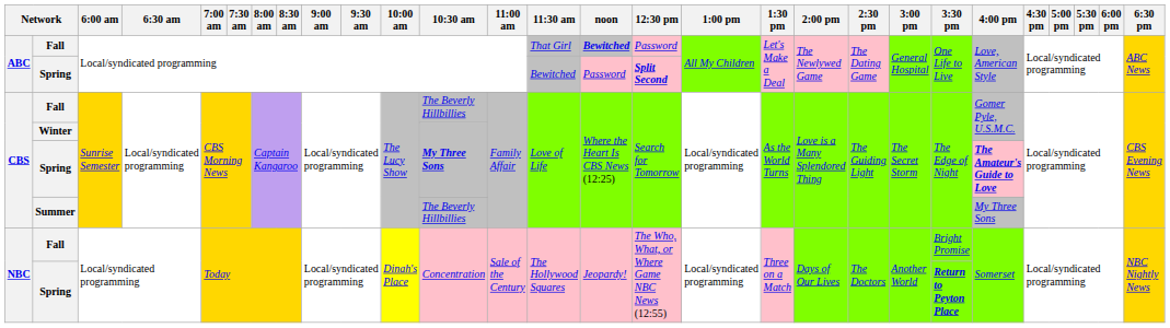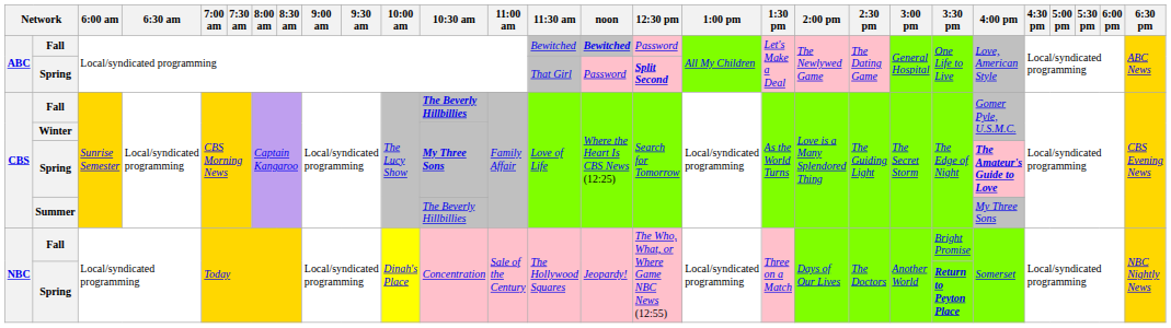 <table class=wikitable style="font-size:90%">
 <tr>
 <th width="1.5%" bgcolor="#C0C0C0" colspan="2">Network</th>
 <th width="12%" bgcolor="#C0C0C0">6:00 am</th>
 <th width="12%" bgcolor="#C0C0C0">6:30 am</th>
 <th width="12%" bgcolor="#C0C0C0">7:00 am</th>
 <th width="13%" bgcolor="#C0C0C0">7:30 am</th>
 <th width="12%" bgcolor="#C0C0C0">8:00 am</th>
 <th width="13%" bgcolor="#C0C0C0">8:30 am</th>
 <th width="12%" bgcolor="#C0C0C0">9:00 am</th>
 <th width="13%" bgcolor="#C0C0C0">9:30 am</th>
 <th width="12%" bgcolor="#C0C0C0">10:00 am</th>
 <th width="13%" bgcolor="#C0C0C0">10:30 am</th>
 <th width="12%" bgcolor="#C0C0C0">11:00 am</th>
 <th width="13%" bgcolor="#C0C0C0">11:30 am</th>
 <th width="12%" bgcolor="#C0C0C0">noon</th>
 <th width="13%" bgcolor="#C0C0C0">12:30 pm</th>
 <th width="12%" bgcolor="#C0C0C0">1:00 pm</th>
 <th width="13%" bgcolor="#C0C0C0">1:30 pm</th>
 <th width="12%" bgcolor="#C0C0C0">2:00 pm</th>
 <th width="13%" bgcolor="#C0C0C0">2:30 pm</th>
 <th width="12%" bgcolor="#C0C0C0">3:00 pm</th>
 <th width="13%" bgcolor="#C0C0C0">3:30 pm</th>
 <th width="12%" bgcolor="#C0C0C0">4:00 pm</th>
 <th width="12%" bgcolor="#C0C0C0">4:30 pm</th>
 <th width="12%" bgcolor="#C0C0C0">5:00 pm</th>
 <th width="12%" bgcolor="#C0C0C0">5:30 pm</th>
 <th width="12%" bgcolor="#C0C0C0">6:00 pm</th>
 <th width="12%" bgcolor="#C0C0C0">6:30 pm</th>
 </tr>
 <tr>
 <th bgcolor="#C0C0C0"rowspan="2"><a href='#'>ABC</a></th>
 <th>Fall</th>
 <td bgcolor="white" rowspan="2"colspan="11">Local/syndicated programming</td>
-<td bgcolor="C0C0C0"rowspan="1"><em><a href='#'>That Girl</a></em></td>
+<td bgcolor="C0C0C0"rowspan="1"><em><a href='#'>Bewitched</a></em></td>
 <td bgcolor="C0C0C0"rowspan="1"><strong><em><a href='#'>Bewitched</a></em></strong></td>
 <td bgcolor="pink"rowspan="1"><em><a href='#'>Password</a></em></td>
 <td bgcolor="chartreuse"rowspan="2"><em><a href='#'>All My Children</a></em></td>
 <td bgcolor="pink"rowspan="2"><em><a href='#'>Let's Make a Deal</a></em></td>
 <td bgcolor="pink"rowspan="2"><em><a href='#'>The Newlywed Game</a></em></td>
 <td bgcolor="pink"rowspan="2"><em><a href='#'>The Dating Game</a></em></td>
 <td bgcolor="chartreuse"rowspan="2"><em><a href='#'>General Hospital</a></em></td>
 <td bgcolor="chartreuse"rowspan="2"><em><a href='#'>One Life to Live</a></em></td>
 <td bgcolor="C0C0C0"rowspan="2"><em><a href='#'>Love, American Style</a></em></td>
 <td bgcolor="white"rowspan="2"colspan="4">Local/syndicated programming</td>
 <td bgcolor="gold"rowspan="2"><em><a href='#'>ABC News</a></em></td>
 </tr>
 <tr>
 <th>Spring</th>
-<td bgcolor="C0C0C0"rowspan="1"><em><a href='#'>Bewitched</a></em></td>
+<td bgcolor="C0C0C0"rowspan="1"><em><a href='#'>That Girl</a></em></td>
 <td bgcolor="pink"rowspan="1"><em><a href='#'>Password</a></em></td>
 <td bgcolor="pink"rowspan="1"><strong><em><a href='#'>Split Second</a></em></strong></td>
 </tr>
 <tr>
 <th bgcolor="#C0C0C0"rowspan="4"><a href='#'>CBS</a></th>
 <th>Fall</th>
 <td bgcolor="gold"rowspan="4"><em><a href='#'>Sunrise Semester</a></em></td>
 <td bgcolor="white"rowspan="4">Local/syndicated programming</td>
 <td bgcolor="gold"rowspan="4"colspan="2"><em><a href='#'>CBS Morning News</a></em></td>
 <td bgcolor="bf9fef"rowspan="4"colspan="2"><em><a href='#'>Captain Kangaroo</a></em></td>
 <td bgcolor="white"rowspan="4"colspan="2">Local/syndicated programming</td>
 <td bgcolor="C0C0C0"rowspan="4"><em><a href='#'>The Lucy Show</a></em></td>
-<td bgcolor="C0C0C0"rowspan="1"><em><a href='#'>The Beverly Hillbillies</a></em></td>
+<td bgcolor="C0C0C0"rowspan="1"><strong><em><a href='#'>The Beverly Hillbillies</a></em></strong></td>
 <td bgcolor="C0C0C0"rowspan="4"><em><a href='#'>Family Affair</a></em></td>
 <td bgcolor="chartreuse"rowspan="4"><em><a href='#'>Love of Life</a></em></td>
 <td bgcolor="chartreuse"rowspan="4"><em><a href='#'>Where the Heart Is</a></em><br><em><a href='#'>CBS News</a></em> (12:25)</td>
 <td bgcolor="chartreuse"rowspan="4"><em><a href='#'>Search for Tomorrow</a></em></td>
 <td bgcolor="white"rowspan="4">Local/syndicated programming</td>
 <td bgcolor="chartreuse"rowspan="4"><em><a href='#'>As the World Turns</a></em></td>
 <td bgcolor="chartreuse"rowspan="4"><em><a href='#'>Love is a Many Splendored Thing</a></em></td>
 <td bgcolor="chartreuse"rowspan="4"><em><a href='#'>The Guiding Light</a></em></td>
 <td bgcolor="chartreuse"rowspan="4"><em><a href='#'>The Secret Storm</a></em></td>
 <td bgcolor="chartreuse"rowspan="4"><em><a href='#'>The Edge of Night</a></em></td>
 <td bgcolor="C0C0C0"rowspan="2"><em><a href='#'>Gomer Pyle, U.S.M.C.</a></em></td>
 <td bgcolor="white"rowspan="4"colspan="4">Local/syndicated programming</td>
 <td bgcolor="gold"rowspan="4"><em><a href='#'>CBS Evening News</a></em></td>
 </tr>
 <tr>
 <th>Winter</th>
 <td bgcolor="C0C0C0"rowspan="2"><strong><em><a href='#'>My Three Sons</a></em></strong></td>
 </tr>
 <tr>
 <th>Spring</th>
 <td bgcolor="pink"><strong><em><a href='#'>The Amateur's Guide to Love</a></em></strong></td>
 </tr>
 <tr>
 <th>Summer</th>
 <td bgcolor="C0C0C0"><em><a href='#'>The Beverly Hillbillies</a></em></td>
 <td bgcolor="C0C0C0"><em><a href='#'>My Three Sons</a></em></td>
 </tr>
 <tr>
 <th bgcolor="#C0C0C0"rowspan="2"><a href='#'>NBC</a></th>
 <th>Fall</th>
 <td bgcolor="white"rowspan="2"colspan="2">Local/syndicated programming</td>
 <td bgcolor="gold"rowspan="2"colspan="4"><em><a href='#'>Today</a></em></td>
 <td bgcolor="white"rowspan="2"colspan="2">Local/syndicated programming</td>
 <td bgcolor="yellow"rowspan="2"><em><a href='#'>Dinah's Place</a></em></td>
 <td bgcolor="pink"rowspan="2"><em><a href='#'>Concentration</a></em></td>
 <td bgcolor="pink"rowspan="2"><em><a href='#'>Sale of the Century</a></em></td>
 <td bgcolor="pink"rowspan="2"><em><a href='#'>The Hollywood Squares</a></em></td>
 <td bgcolor="pink"rowspan="2"><em><a href='#'>Jeopardy!</a></em></td>
 <td bgcolor="pink"rowspan="2"><em><a href='#'>The Who, What, or Where Game</a></em><br><em><a href='#'>NBC News</a></em> (12:55)</td>
 <td bgcolor="white"rowspan="2">Local/syndicated programming</td>
 <td bgcolor="pink"rowspan="2"><em><a href='#'>Three on a Match</a></em></td>
 <td bgcolor="chartreuse"rowspan="2"><em><a href='#'>Days of Our Lives</a></em></td>
 <td bgcolor="chartreuse"rowspan="2"><em><a href='#'>The Doctors</a></em></td>
 <td bgcolor="chartreuse"rowspan="2"><em><a href='#'>Another World</a></em></td>
 <td bgcolor="chartreuse"rowspan="1"><em><a href='#'>Bright Promise</a></em></td>
 <td bgcolor="chartreuse"rowspan="2"><em><a href='#'>Somerset</a></em></td>
 <td bgcolor="white"rowspan="2"colspan="4">Local/syndicated programming</td>
 <td bgcolor="gold"rowspan="2"><em><a href='#'>NBC Nightly News</a></em></td>
 </tr>
 <tr>
 <th>Spring</th>
 <td bgcolor="chartreuse"rowspan="1"><strong><em><a href='#'>Return to Peyton Place</a></em></strong></td>
 </tr>
 </table>
